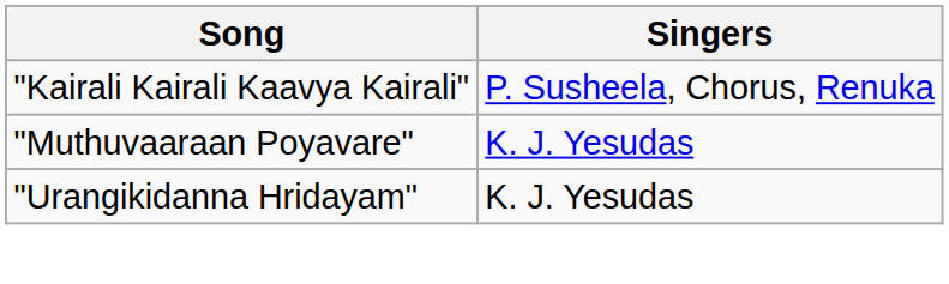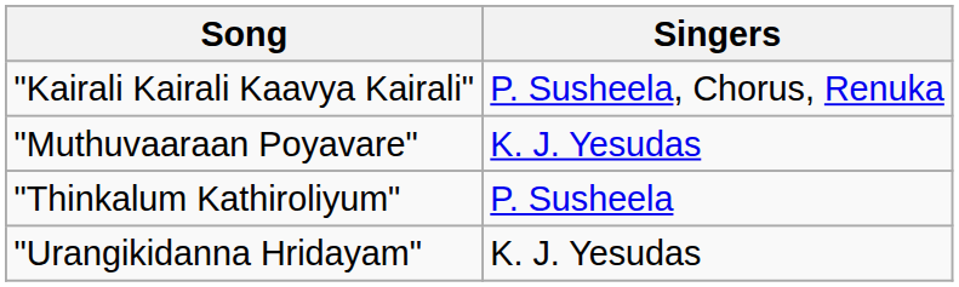 <table class="wikitable" style="font-size:95%;">
 <tr>
 <th>Song</th>
 <th>Singers</th>
 </tr>
 <tr>
 <td>"Kairali Kairali Kaavya Kairali"</td>
 <td><a href='#'>P. Susheela</a>, Chorus, <a href='#'>Renuka</a></td>
 </tr>
 <tr>
 <td>"Muthuvaaraan Poyavare"</td>
 <td><a href='#'>K. J. Yesudas</a></td>
 </tr>
 <tr>
+<td>"Thinkalum Kathiroliyum"</td>
+<td><a href='#'>P. Susheela</a></td>
+</tr>
+<tr>
 <td>"Urangikidanna Hridayam"</td>
 <td>K. J. Yesudas</td>
 </tr>
 </table>
